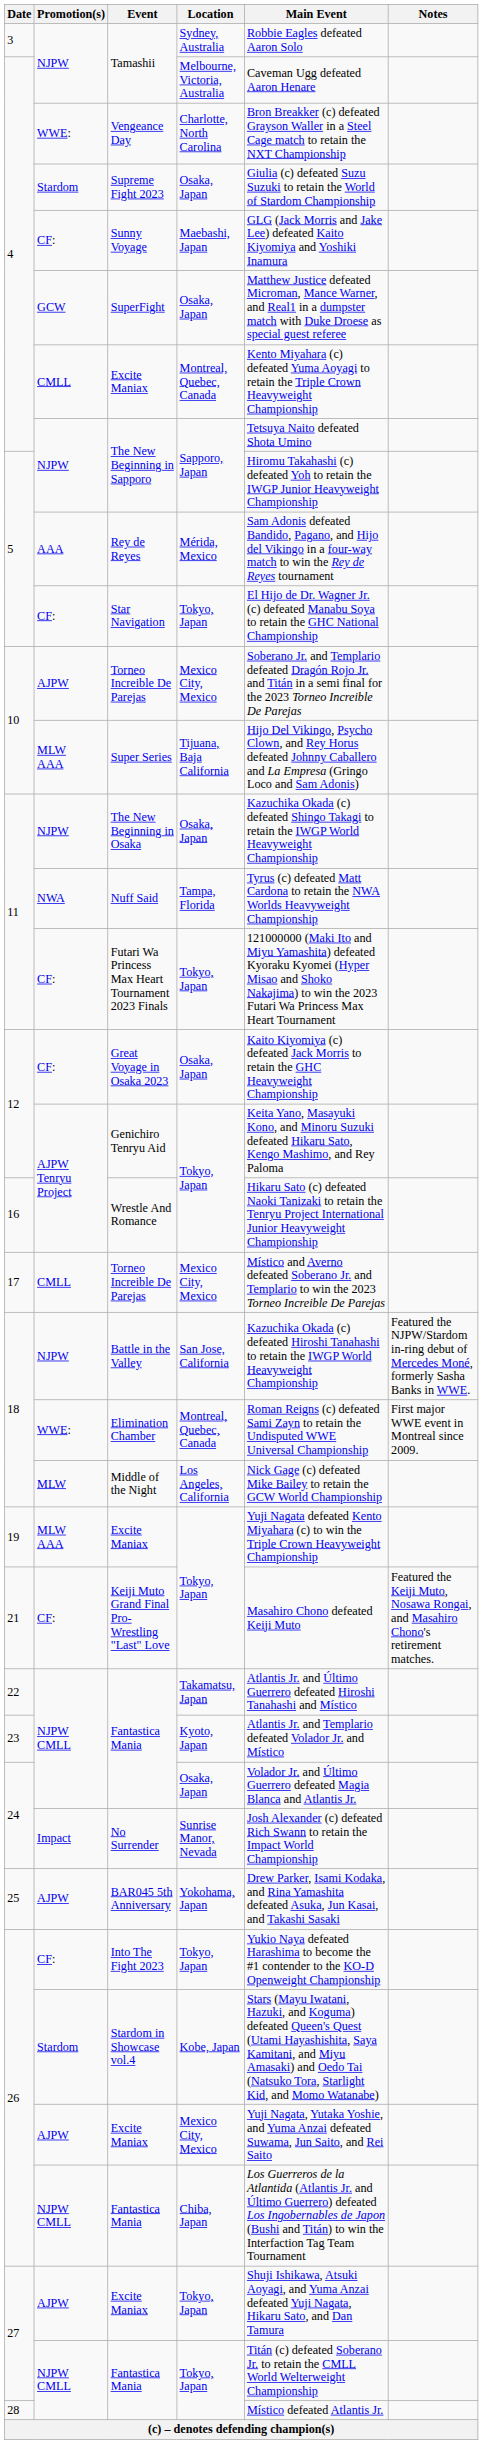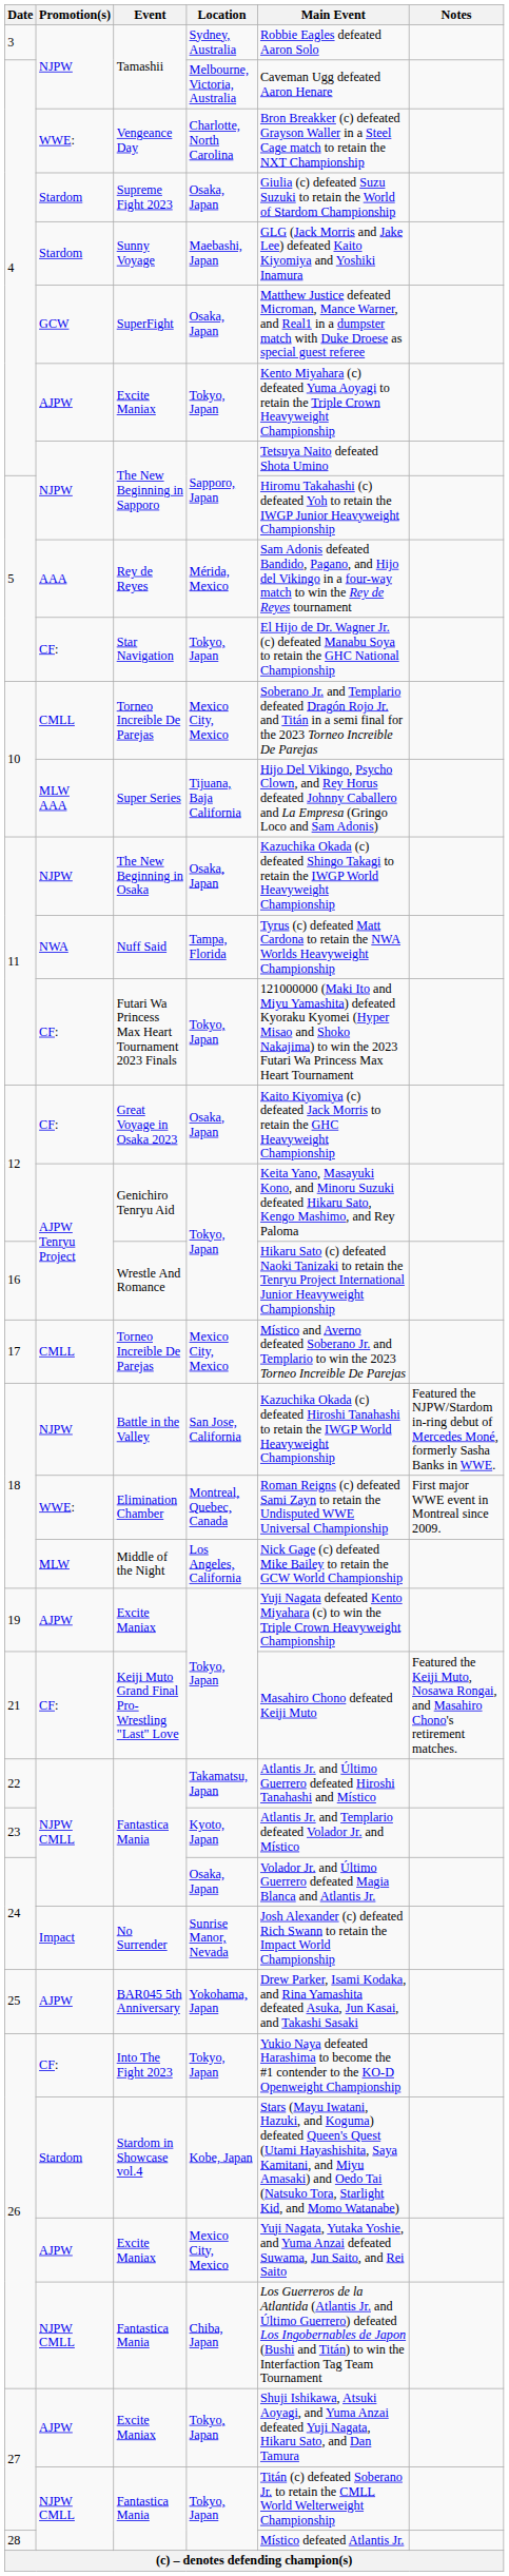 <table class="wikitable" style="width:100%;">
 <tr>
 <th width="5%">Date</th>
 <th width="5%">Promotion(s)</th>
 <th style="width:15%;">Event</th>
 <th style="width:15%;">Location</th>
 <th style="width:40%;">Main Event</th>
 <th style="width:20%;">Notes</th>
 </tr>
 <tr>
 <td>3</td>
 <td rowspan=2><a href='#'>NJPW</a></td>
 <td rowspan="2">Tamashii</td>
 <td><a href='#'>Sydney, Australia</a></td>
 <td><a href='#'>Robbie Eagles</a> defeated <a href='#'>Aaron Solo</a></td>
 <td></td>
 </tr>
 <tr>
 <td rowspan=7>4</td>
 <td><a href='#'>Melbourne, Victoria, Australia</a></td>
 <td>Caveman Ugg defeated <a href='#'>Aaron Henare</a></td>
 <td></td>
 </tr>
 <tr>
 <td><a href='#'>WWE</a>:</td>
 <td><a href='#'>Vengeance Day</a></td>
 <td><a href='#'>Charlotte, North Carolina</a></td>
 <td><a href='#'>Bron Breakker</a> (c) defeated <a href='#'>Grayson Waller</a> in a <a href='#'>Steel Cage match</a> to retain the <a href='#'>NXT Championship</a></td>
 <td></td>
 </tr>
 <tr>
 <td><a href='#'>Stardom</a></td>
 <td><a href='#'>Supreme Fight 2023</a></td>
 <td><a href='#'>Osaka, Japan</a></td>
 <td><a href='#'>Giulia</a> (c) defeated <a href='#'>Suzu Suzuki</a> to retain the <a href='#'>World of Stardom Championship</a></td>
 <td></td>
 </tr>
 <tr>
-<td><a href='#'>CF</a>:</td>
+<td><a href='#'>Stardom</a></td>
 <td><a href='#'>Sunny Voyage</a></td>
 <td><a href='#'>Maebashi, Japan</a></td>
 <td><a href='#'>GLG</a> (<a href='#'>Jack Morris</a> and <a href='#'>Jake Lee</a>) defeated <a href='#'>Kaito Kiyomiya</a> and <a href='#'>Yoshiki Inamura</a></td>
 <td></td>
 </tr>
 <tr>
 <td><a href='#'>GCW</a></td>
 <td><a href='#'>SuperFight</a></td>
 <td><a href='#'>Osaka, Japan</a></td>
 <td><a href='#'>Matthew Justice</a> defeated <a href='#'>Microman</a>, <a href='#'>Mance Warner</a>, and <a href='#'>Real1</a> in a <a href='#'>dumpster match</a> with <a href='#'>Duke Droese</a> as <a href='#'>special guest referee</a></td>
 <td></td>
 </tr>
 <tr>
-<td><a href='#'>CMLL</a></td>
+<td><a href='#'>AJPW</a></td>
 <td><a href='#'>Excite Maniax</a><br></td>
-<td><a href='#'>Montreal, Quebec, Canada</a></td>
+<td><a href='#'>Tokyo, Japan</a></td>
 <td><a href='#'>Kento Miyahara</a> (c) defeated <a href='#'>Yuma Aoyagi</a> to retain the <a href='#'>Triple Crown Heavyweight Championship</a></td>
 <td></td>
 </tr>
 <tr>
 <td rowspan=2><a href='#'>NJPW</a></td>
 <td rowspan="2"><a href='#'>The New Beginning in Sapporo</a></td>
 <td rowspan="2"><a href='#'>Sapporo, Japan</a></td>
 <td><a href='#'>Tetsuya Naito</a> defeated <a href='#'>Shota Umino</a></td>
 <td></td>
 </tr>
 <tr>
 <td rowspan="3">5</td>
 <td><a href='#'>Hiromu Takahashi</a> (c) defeated <a href='#'>Yoh</a> to retain the <a href='#'>IWGP Junior Heavyweight Championship</a></td>
 <td></td>
 </tr>
 <tr>
 <td><a href='#'>AAA</a></td>
 <td><a href='#'>Rey de Reyes</a></td>
 <td><a href='#'>Mérida, Mexico</a></td>
 <td><a href='#'>Sam Adonis</a> defeated <a href='#'>Bandido</a>, <a href='#'>Pagano</a>, and <a href='#'>Hijo del Vikingo</a> in a <a href='#'>four-way match</a> to win the <em><a href='#'>Rey de Reyes</a></em> tournament</td>
 <td></td>
 </tr>
 <tr>
 <td><a href='#'>CF</a>:</td>
 <td><a href='#'>Star Navigation</a><br></td>
 <td><a href='#'>Tokyo, Japan</a></td>
 <td><a href='#'>El Hijo de Dr. Wagner Jr.</a> (c) defeated <a href='#'>Manabu Soya</a> to retain the <a href='#'>GHC National Championship</a></td>
 <td></td>
 </tr>
 <tr>
 <td rowspan="2">10</td>
-<td><a href='#'>AJPW</a></td>
+<td><a href='#'>CMLL</a></td>
 <td><a href='#'>Torneo Increible De Parejas</a><br></td>
 <td><a href='#'>Mexico City, Mexico</a></td>
 <td><a href='#'>Soberano Jr.</a> and <a href='#'>Templario</a> defeated <a href='#'>Dragón Rojo Jr.</a> and <a href='#'>Titán</a> in a semi final for the 2023 <em>Torneo Increible De Parejas</em></td>
 <td></td>
 </tr>
 <tr>
 <td><a href='#'>MLW</a><br><a href='#'>AAA</a></td>
 <td><a href='#'>Super Series</a></td>
 <td><a href='#'>Tijuana, Baja California</a></td>
 <td><a href='#'>Hijo Del Vikingo</a>, <a href='#'>Psycho Clown</a>, and <a href='#'>Rey Horus</a> defeated <a href='#'>Johnny Caballero</a> and <em>La Empresa</em> (Gringo Loco and <a href='#'>Sam Adonis</a>)</td>
 <td></td>
 </tr>
 <tr>
 <td rowspan=3>11</td>
 <td><a href='#'>NJPW</a></td>
 <td><a href='#'>The New Beginning in Osaka</a></td>
 <td><a href='#'>Osaka, Japan</a></td>
 <td><a href='#'>Kazuchika Okada</a> (c) defeated <a href='#'>Shingo Takagi</a> to retain the <a href='#'>IWGP World Heavyweight Championship</a></td>
 <td></td>
 </tr>
 <tr>
 <td><a href='#'>NWA</a></td>
 <td><a href='#'>Nuff Said</a></td>
 <td><a href='#'>Tampa, Florida</a></td>
 <td><a href='#'>Tyrus</a> (c) defeated <a href='#'>Matt Cardona</a> to retain the <a href='#'>NWA Worlds Heavyweight Championship</a></td>
 <td></td>
 </tr>
 <tr>
 <td><a href='#'>CF</a>:</td>
 <td>Futari Wa Princess Max Heart Tournament 2023 Finals</td>
 <td><a href='#'>Tokyo, Japan</a></td>
 <td>121000000 (<a href='#'>Maki Ito</a> and <a href='#'>Miyu Yamashita</a>) defeated Kyoraku Kyomei (<a href='#'>Hyper Misao</a> and <a href='#'>Shoko Nakajima</a>) to win the 2023 Futari Wa Princess Max Heart Tournament</td>
 <td></td>
 </tr>
 <tr>
 <td rowspan=2>12</td>
 <td><a href='#'>CF</a>:</td>
 <td><a href='#'>Great Voyage in Osaka 2023</a></td>
 <td><a href='#'>Osaka, Japan</a></td>
 <td><a href='#'>Kaito Kiyomiya</a> (c) defeated <a href='#'>Jack Morris</a> to retain the <a href='#'>GHC Heavyweight Championship</a></td>
 <td></td>
 </tr>
 <tr>
 <td rowspan=2><a href='#'>AJPW</a> <br><a href='#'>Tenryu Project</a></td>
 <td>Genichiro Tenryu Aid</td>
 <td rowspan="2"><a href='#'>Tokyo, Japan</a></td>
 <td><a href='#'>Keita Yano</a>, <a href='#'>Masayuki Kono</a>, and <a href='#'>Minoru Suzuki</a> defeated <a href='#'>Hikaru Sato</a>, <a href='#'>Kengo Mashimo</a>, and Rey Paloma</td>
 <td></td>
 </tr>
 <tr>
 <td>16</td>
 <td>Wrestle And Romance</td>
 <td><a href='#'>Hikaru Sato</a> (c) defeated <a href='#'>Naoki Tanizaki</a> to retain the <a href='#'>Tenryu Project International Junior Heavyweight Championship</a></td>
 <td></td>
 </tr>
 <tr>
 <td>17</td>
 <td><a href='#'>CMLL</a></td>
 <td><a href='#'>Torneo Increible De Parejas</a><br></td>
 <td><a href='#'>Mexico City, Mexico</a></td>
 <td><a href='#'>Místico</a> and <a href='#'>Averno</a> defeated <a href='#'>Soberano Jr.</a> and <a href='#'>Templario</a> to win the 2023 <em>Torneo Increible De Parejas</em></td>
 <td></td>
 </tr>
 <tr>
 <td rowspan=3>18</td>
 <td><a href='#'>NJPW</a></td>
 <td><a href='#'>Battle in the Valley</a></td>
 <td><a href='#'>San Jose, California</a></td>
 <td><a href='#'>Kazuchika Okada</a> (c) defeated <a href='#'>Hiroshi Tanahashi</a> to retain the <a href='#'>IWGP World Heavyweight Championship</a></td>
 <td>Featured the NJPW/Stardom in-ring debut of <a href='#'>Mercedes Moné</a>, formerly Sasha Banks in <a href='#'>WWE</a>.</td>
 </tr>
 <tr>
 <td><a href='#'>WWE</a>:</td>
 <td><a href='#'>Elimination Chamber</a></td>
 <td><a href='#'>Montreal, Quebec, Canada</a></td>
 <td><a href='#'>Roman Reigns</a> (c) defeated <a href='#'>Sami Zayn</a> to retain the <a href='#'>Undisputed WWE Universal Championship</a></td>
 <td>First major WWE event in Montreal since 2009.</td>
 </tr>
 <tr>
 <td><a href='#'>MLW</a></td>
 <td>Middle of the Night</td>
 <td><a href='#'>Los Angeles, California</a></td>
 <td><a href='#'>Nick Gage</a> (c) defeated <a href='#'>Mike Bailey</a> to retain the <a href='#'>GCW World Championship</a></td>
 <td></td>
 </tr>
 <tr>
 <td>19</td>
-<td><a href='#'>MLW</a><br><a href='#'>AAA</a></td>
+<td><a href='#'>AJPW</a></td>
 <td><a href='#'>Excite Maniax</a><br></td>
 <td rowspan="2"><a href='#'>Tokyo, Japan</a></td>
 <td><a href='#'>Yuji Nagata</a> defeated <a href='#'>Kento Miyahara</a> (c) to win the <a href='#'>Triple Crown Heavyweight Championship</a></td>
 <td></td>
 </tr>
 <tr>
 <td>21</td>
 <td><a href='#'>CF</a>:</td>
 <td><a href='#'>Keiji Muto Grand Final Pro-Wrestling "Last" Love</a></td>
 <td><a href='#'>Masahiro Chono</a> defeated <a href='#'>Keiji Muto</a></td>
 <td>Featured the <a href='#'>Keiji Muto</a>, <a href='#'>Nosawa Rongai</a>, and <a href='#'>Masahiro Chono</a>'s retirement matches.</td>
 </tr>
 <tr>
 <td>22</td>
 <td rowspan="3"><a href='#'>NJPW</a><br><a href='#'>CMLL</a></td>
 <td rowspan="3"><a href='#'>Fantastica Mania</a></td>
 <td><a href='#'>Takamatsu, Japan</a></td>
 <td><a href='#'>Atlantis Jr.</a> and <a href='#'>Último Guerrero</a> defeated <a href='#'>Hiroshi Tanahashi</a> and <a href='#'>Místico</a></td>
 <td></td>
 </tr>
 <tr>
 <td>23</td>
 <td><a href='#'>Kyoto, Japan</a></td>
 <td><a href='#'>Atlantis Jr.</a> and <a href='#'>Templario</a> defeated <a href='#'>Volador Jr.</a> and <a href='#'>Místico</a></td>
 <td></td>
 </tr>
 <tr>
 <td rowspan="2">24</td>
 <td><a href='#'>Osaka, Japan</a></td>
 <td><a href='#'>Volador Jr.</a> and <a href='#'>Último Guerrero</a> defeated <a href='#'>Magia Blanca</a> and <a href='#'>Atlantis Jr.</a></td>
 <td></td>
 </tr>
 <tr>
 <td><a href='#'>Impact</a></td>
 <td><a href='#'>No Surrender</a></td>
 <td><a href='#'>Sunrise Manor, Nevada</a></td>
 <td><a href='#'>Josh Alexander</a> (c) defeated <a href='#'>Rich Swann</a> to retain the <a href='#'>Impact World Championship</a></td>
 <td></td>
 </tr>
 <tr>
 <td>25</td>
 <td><a href='#'>AJPW</a></td>
 <td><a href='#'>BAR045 5th Anniversary</a></td>
 <td><a href='#'>Yokohama, Japan</a></td>
 <td><a href='#'>Drew Parker</a>, <a href='#'>Isami Kodaka</a>, and <a href='#'>Rina Yamashita</a> defeated <a href='#'>Asuka</a>, <a href='#'>Jun Kasai</a>, and <a href='#'>Takashi Sasaki</a></td>
 <td></td>
 </tr>
 <tr>
 <td rowspan="4">26</td>
 <td><a href='#'>CF</a>:</td>
 <td><a href='#'>Into The Fight 2023</a></td>
 <td><a href='#'>Tokyo, Japan</a></td>
 <td><a href='#'>Yukio Naya</a> defeated <a href='#'>Harashima</a> to become the #1 contender to the <a href='#'>KO-D Openweight Championship</a></td>
 <td></td>
 </tr>
 <tr>
 <td><a href='#'>Stardom</a></td>
 <td><a href='#'>Stardom in Showcase vol.4</a></td>
 <td><a href='#'>Kobe, Japan</a></td>
 <td><a href='#'>Stars</a> (<a href='#'>Mayu Iwatani</a>, <a href='#'>Hazuki</a>, and <a href='#'>Koguma</a>) defeated <a href='#'>Queen's Quest</a> (<a href='#'>Utami Hayashishita</a>, <a href='#'>Saya Kamitani</a>, and <a href='#'>Miyu Amasaki</a>) and <a href='#'>Oedo Tai</a> (<a href='#'>Natsuko Tora</a>, <a href='#'>Starlight Kid</a>, and <a href='#'>Momo Watanabe</a>)</td>
 <td></td>
 </tr>
 <tr>
 <td><a href='#'>AJPW</a></td>
 <td><a href='#'>Excite Maniax</a><br></td>
 <td><a href='#'>Mexico City, Mexico</a></td>
 <td><a href='#'>Yuji Nagata</a>, <a href='#'>Yutaka Yoshie</a>, and <a href='#'>Yuma Anzai</a> defeated <a href='#'>Suwama</a>, <a href='#'>Jun Saito</a>, and <a href='#'>Rei Saito</a></td>
 <td></td>
 </tr>
 <tr>
 <td><a href='#'>NJPW</a><br><a href='#'>CMLL</a></td>
 <td><a href='#'>Fantastica Mania</a></td>
 <td><a href='#'>Chiba, Japan</a></td>
 <td><em>Los Guerreros de la Atlantida</em> (<a href='#'>Atlantis Jr.</a> and <a href='#'>Último Guerrero</a>) defeated <em><a href='#'>Los Ingobernables de Japon</a></em> (<a href='#'>Bushi</a> and <a href='#'>Titán</a>) to win the Interfaction Tag Team Tournament</td>
 <td></td>
 </tr>
 <tr>
 <td rowspan="2">27</td>
 <td><a href='#'>AJPW</a></td>
 <td><a href='#'>Excite Maniax</a><br></td>
 <td><a href='#'>Tokyo, Japan</a></td>
 <td><a href='#'>Shuji Ishikawa</a>, <a href='#'>Atsuki Aoyagi</a>, and <a href='#'>Yuma Anzai</a> defeated <a href='#'>Yuji Nagata</a>, <a href='#'>Hikaru Sato</a>, and <a href='#'>Dan Tamura</a></td>
 <td></td>
 </tr>
 <tr>
 <td rowspan="2"><a href='#'>NJPW</a><br><a href='#'>CMLL</a></td>
 <td rowspan="2"><a href='#'>Fantastica Mania</a></td>
 <td rowspan=2><a href='#'>Tokyo, Japan</a></td>
 <td><a href='#'>Titán</a> (c) defeated <a href='#'>Soberano Jr.</a> to retain the <a href='#'>CMLL World Welterweight Championship</a></td>
 <td></td>
 </tr>
 <tr>
 <td>28</td>
 <td><a href='#'>Místico</a> defeated <a href='#'>Atlantis Jr.</a></td>
 <td></td>
 </tr>
 <tr>
 <th colspan="6">(c) – denotes defending champion(s)</th>
 </tr>
 </table>
